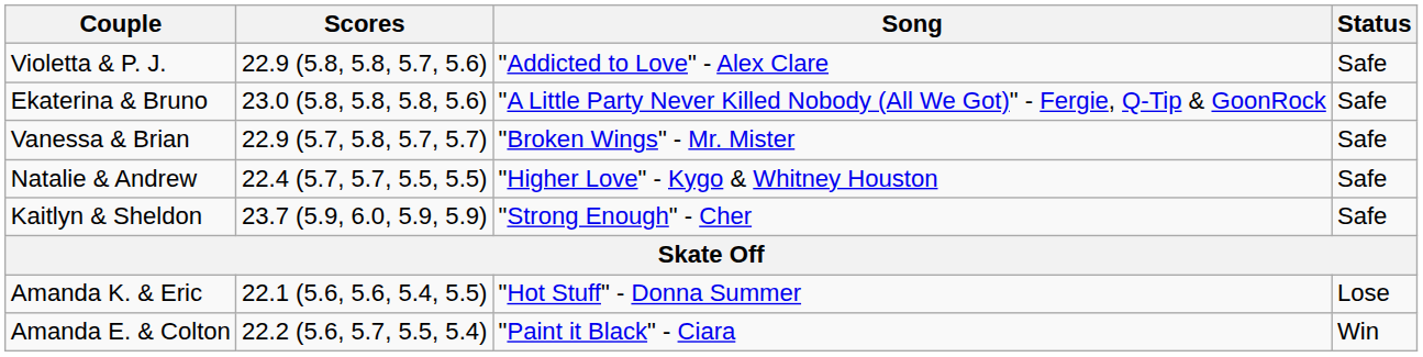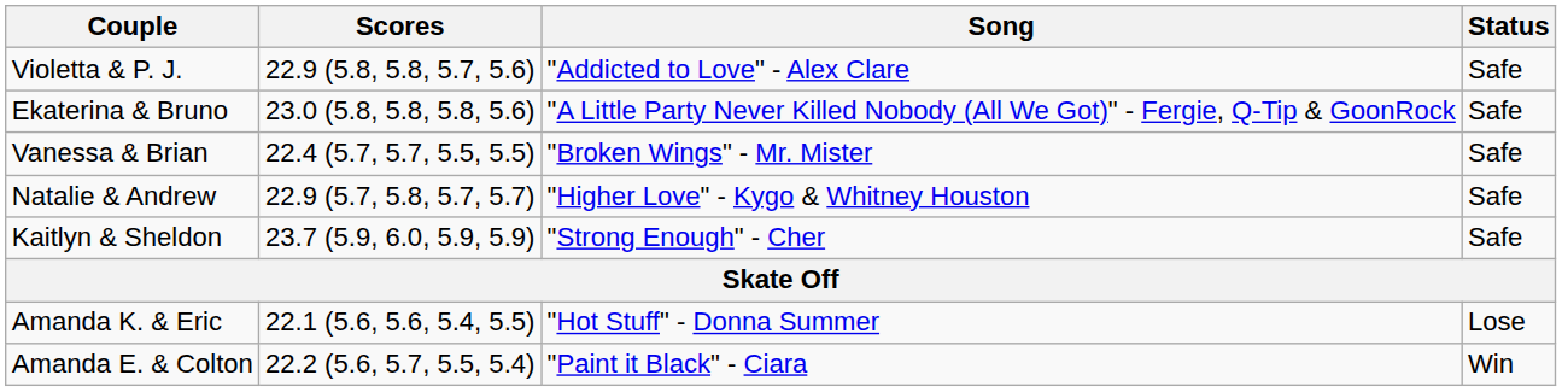 <table class="wikitable">
 <tr>
 <th>Couple</th>
 <th>Scores</th>
 <th>Song</th>
 <th>Status</th>
 </tr>
 <tr>
 <td>Violetta & P. J.</td>
 <td>22.9 (5.8, 5.8, 5.7, 5.6)</td>
 <td>"<a href='#'>Addicted to Love</a>" - <a href='#'>Alex Clare</a></td>
 <td>Safe</td>
 </tr>
 <tr>
 <td>Ekaterina & Bruno</td>
 <td>23.0 (5.8, 5.8, 5.8, 5.6)</td>
 <td>"<a href='#'>A Little Party Never Killed Nobody (All We Got)</a>" - <a href='#'>Fergie</a>, <a href='#'>Q-Tip</a> & <a href='#'>GoonRock</a></td>
 <td>Safe</td>
 </tr>
 <tr>
 <td>Vanessa & Brian</td>
-<td>22.9 (5.7, 5.8, 5.7, 5.7)</td>
+<td>22.4 (5.7, 5.7, 5.5, 5.5)</td>
 <td>"<a href='#'>Broken Wings</a>" - <a href='#'>Mr. Mister</a></td>
 <td>Safe</td>
 </tr>
 <tr>
 <td>Natalie & Andrew</td>
-<td>22.4 (5.7, 5.7, 5.5, 5.5)</td>
+<td>22.9 (5.7, 5.8, 5.7, 5.7)</td>
 <td>"<a href='#'>Higher Love</a>" - <a href='#'>Kygo</a> & <a href='#'>Whitney Houston</a></td>
 <td>Safe</td>
 </tr>
 <tr>
 <td>Kaitlyn & Sheldon</td>
 <td>23.7 (5.9, 6.0, 5.9, 5.9)</td>
 <td>"<a href='#'>Strong Enough</a>" - <a href='#'>Cher</a></td>
 <td>Safe</td>
 </tr>
 <tr>
 <th colspan="4"><strong>Skate Off</strong></th>
 </tr>
 <tr>
 <td>Amanda K. & Eric</td>
 <td>22.1 (5.6, 5.6, 5.4, 5.5)</td>
 <td>"<a href='#'>Hot Stuff</a>" - <a href='#'>Donna Summer</a></td>
 <td>Lose</td>
 </tr>
 <tr>
 <td>Amanda E. & Colton</td>
 <td>22.2 (5.6, 5.7, 5.5, 5.4)</td>
 <td>"<a href='#'>Paint it Black</a>" - <a href='#'>Ciara</a></td>
 <td>Win</td>
 </tr>
 </table>
